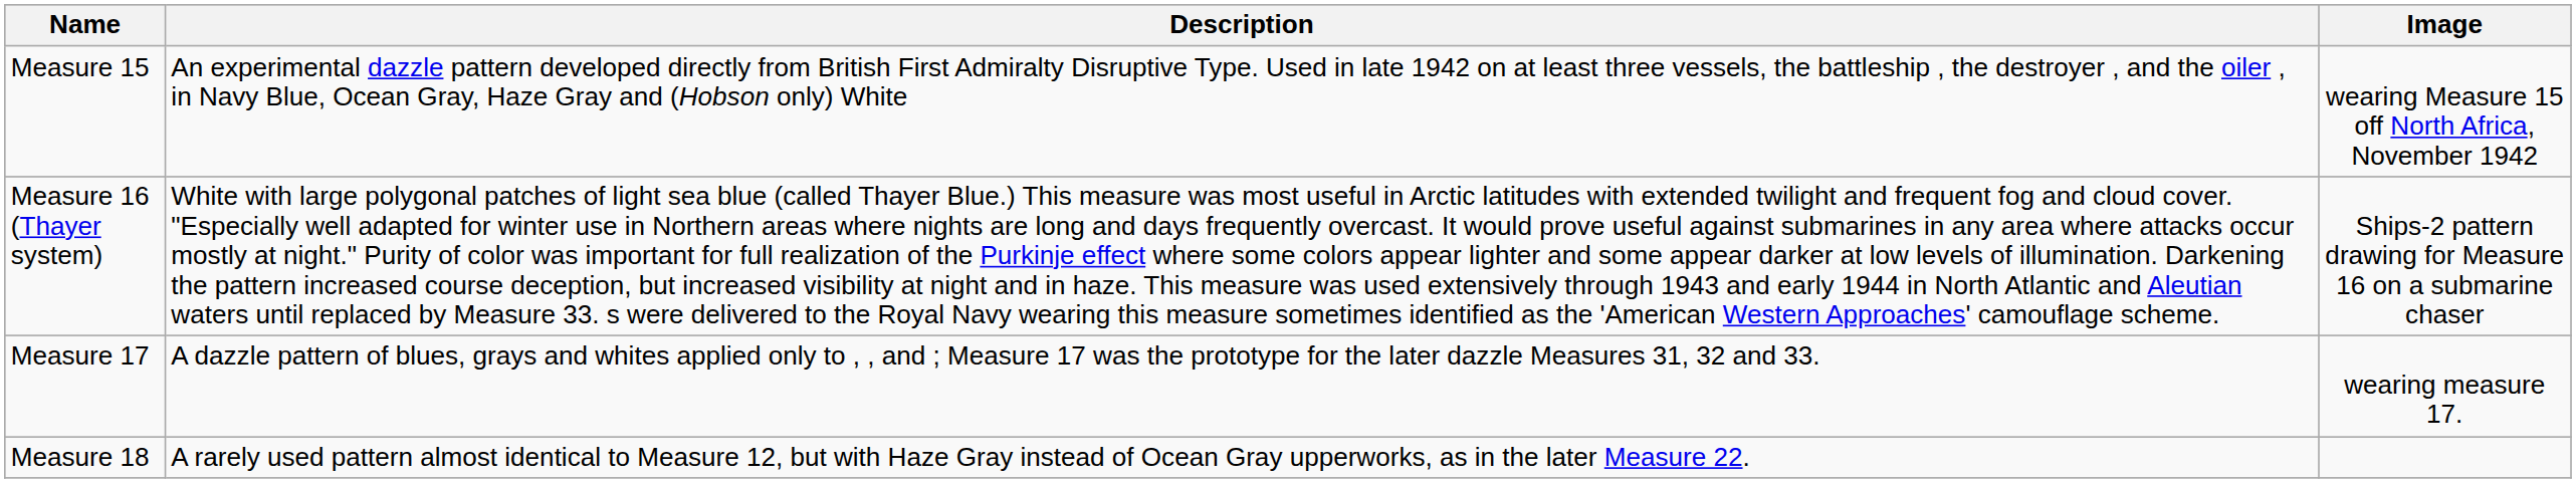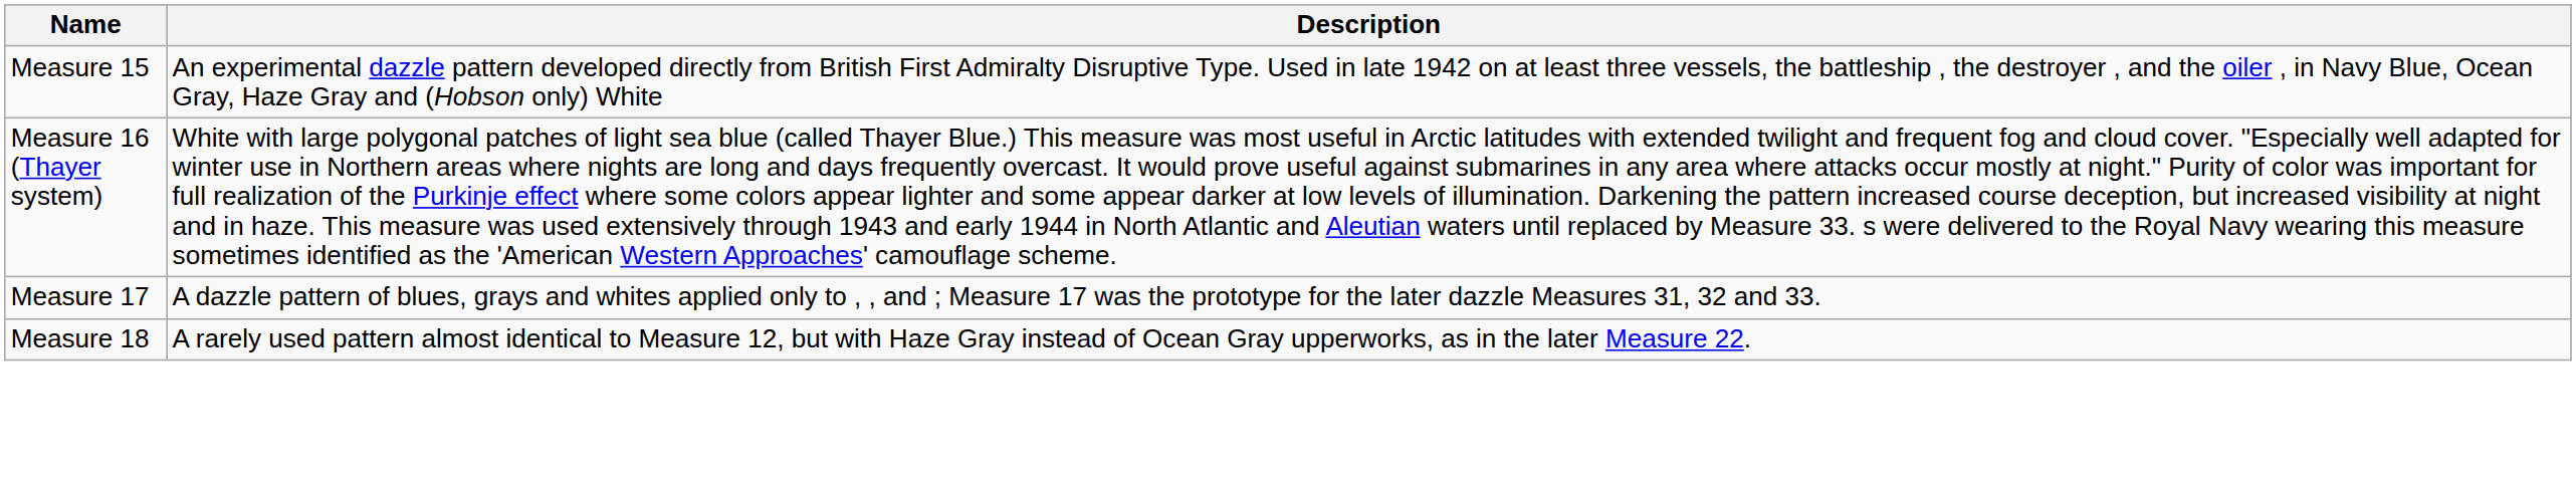 <table class="wikitable">
 <tr>
 <th>Name</th>
 <th>Description</th>
-<th>Image</th>
 </tr>
 <tr id="Measure 15" style="vertical-align:top;">
 <td>Measure 15</td>
 <td>An experimental <a href='#'>dazzle</a> pattern developed directly from British First Admiralty Disruptive Type. Used in late 1942 on at least three vessels, the battleship , the destroyer , and the <a href='#'>oiler</a> , in Navy Blue, Ocean Gray, Haze Gray and (<em>Hobson</em> only) White</td>
-<td align=center><br> wearing Measure 15 off <a href='#'>North Africa</a>, November 1942</td>
 </tr>
 <tr id="Measure 16" style="vertical-align:top;">
 <td>Measure 16<br>(<a href='#'>Thayer</a> system)</td>
 <td>White with large polygonal patches of light sea blue (called Thayer Blue.) This measure was most useful in Arctic latitudes with extended twilight and frequent fog and cloud cover. "Especially well adapted for winter use in Northern areas where nights are long and days frequently overcast. It would prove useful against submarines in any area where attacks occur mostly at night." Purity of color was important for full realization of the <a href='#'>Purkinje effect</a> where some colors appear lighter and some appear darker at low levels of illumination. Darkening the pattern increased course deception, but increased visibility at night and in haze. This measure was used extensively through 1943 and early 1944 in North Atlantic and <a href='#'>Aleutian</a> waters until replaced by Measure 33. s were delivered to the Royal Navy wearing this measure sometimes identified as the 'American <a href='#'>Western Approaches</a>' camouflage scheme.</td>
-<td align=center><br>Ships-2 pattern drawing for Measure 16 on a submarine chaser</td>
 </tr>
 <tr id="Measure 17" style="vertical-align:top;">
 <td>Measure 17</td>
 <td>A dazzle pattern of blues, grays and whites applied only to , , and ; Measure 17 was the prototype for the later dazzle Measures 31, 32 and 33.</td>
-<td align=center><br> wearing measure 17.</td>
 </tr>
 <tr id="Measure 18" style="vertical-align:top;">
 <td>Measure 18</td>
 <td>A rarely used pattern almost identical to Measure 12, but with Haze Gray instead of Ocean Gray upperworks, as in the later <a href='#'>Measure 22</a>.</td>
-<td></td>
 </tr>
 </table>
